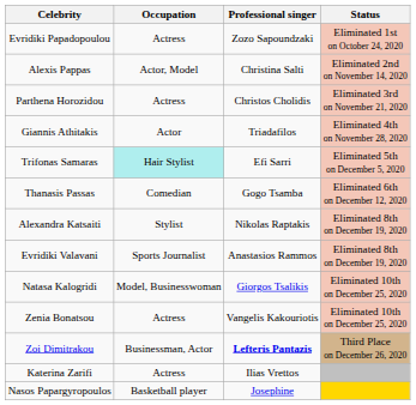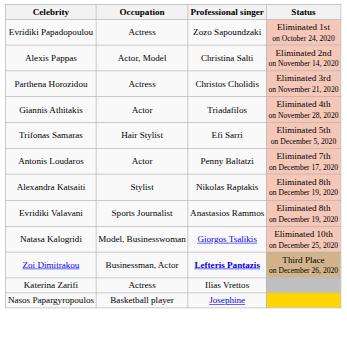 <table class="wikitable" style="margin:auto; text-align:center; font-size:95%;">
 <tr>
 <th>Celebrity</th>
 <th>Occupation</th>
 <th>Professional singer</th>
 <th>Status</th>
 </tr>
 <tr>
 <td>Evridiki Papadopoulou</td>
 <td>Actress</td>
 <td>Zozo Sapoundzaki</td>
 <td style="background:#f4c7b8;">Eliminated 1st<br><small>on October 24, 2020</small></td>
 </tr>
 <tr>
 <td>Alexis Pappas</td>
 <td>Actor, Model</td>
 <td>Christina Salti</td>
 <td style="background:#f4c7b8;">Eliminated 2nd<br><small>on November 14, 2020</small></td>
 </tr>
 <tr>
 <td>Parthena Horozidou</td>
 <td>Actress</td>
 <td>Christos Cholidis</td>
 <td style="background:#f4c7b8;">Eliminated 3rd<br><small>on November 21, 2020</small></td>
 </tr>
 <tr>
 <td>Giannis Athitakis</td>
 <td>Actor</td>
 <td>Triadafilos</td>
 <td style="background:#f4c7b8;">Eliminated 4th<br><small>on November 28, 2020</small></td>
 </tr>
 <tr>
 <td>Trifonas Samaras</td>
-<td style="background: paleturquoise;">Hair Stylist</td>
+<td>Hair Stylist</td>
 <td>Efi Sarri</td>
 <td style="background:#f4c7b8;">Eliminated 5th<br><small>on December 5, 2020</small></td>
 </tr>
 <tr>
-<td>Thanasis Passas</td>
-<td>Comedian</td>
-<td>Gogo Tsamba</td>
-<td style="background:#f4c7b8;">Eliminated 6th<br><small>on December 12, 2020</small></td>
+<td>Antonis Loudaros</td>
+<td>Actor</td>
+<td>Penny Baltatzi</td>
+<td style="background:#f4c7b8;">Eliminated 7th<br><small>on December 17, 2020</small></td>
 </tr>
 <tr>
 <td>Alexandra Katsaiti</td>
 <td>Stylist</td>
 <td>Nikolas Raptakis</td>
 <td style="background:#f4c7b8;">Eliminated 8th<br><small>on December 19, 2020</small></td>
 </tr>
 <tr>
 <td>Evridiki Valavani</td>
 <td>Sports Journalist</td>
 <td>Anastasios Rammos</td>
 <td style="background:#f4c7b8;">Eliminated 8th<br><small>on December 19, 2020</small></td>
 </tr>
 <tr>
 <td>Natasa Kalogridi</td>
 <td>Model, Businesswoman</td>
 <td><a href='#'>Giorgos Tsalikis</a></td>
-<td style="background:#f4c7b8;">Eliminated 10th<br><small>on December 25, 2020</small></td>
-</tr>
-<tr>
-<td>Zenia Bonatsou</td>
-<td>Actress</td>
-<td>Vangelis Kakouriotis</td>
 <td style="background:#f4c7b8;">Eliminated 10th<br><small>on December 25, 2020</small></td>
 </tr>
 <tr>
 <td><a href='#'>Zoi Dimitrakou</a></td>
 <td>Businessman, Actor</td>
 <td><strong><a href='#'>Lefteris Pantazis</a></strong></td>
 <td style="background:tan;">Third Place<br><small>on December 26, 2020</small></td>
 </tr>
 <tr>
 <td>Katerina Zarifi</td>
 <td>Actress</td>
 <td>Ilias Vrettos</td>
 <td bgcolor="silver"></td>
 </tr>
 <tr>
 <td>Nasos Papargyropoulos</td>
 <td>Basketball player</td>
 <td><a href='#'>Josephine</a></td>
 <td bgcolor="gold"></td>
 </tr>
 </table>
